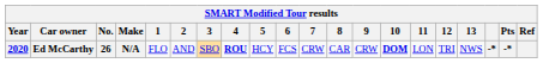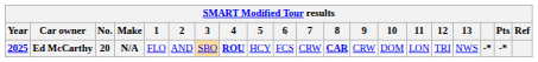 <table class="wikitable" style="text-align:center; font-size:75%">
 <tr>
 <th colspan=38><a href='#'>SMART Modified Tour</a> results</th>
 </tr>
 <tr>
 <th>Year</th>
 <th>Car owner</th>
 <th>No.</th>
 <th>Make</th>
 <th>1</th>
 <th>2</th>
 <th>3</th>
 <th>4</th>
 <th>5</th>
 <th>6</th>
 <th>7</th>
 <th>8</th>
 <th>9</th>
 <th>10</th>
 <th>11</th>
 <th>12</th>
 <th>13</th>
 <th></th>
 <th>Pts</th>
 <th>Ref</th>
 </tr>
 <tr>
-<th><a href='#'>2020</a></th>
+<th><a href='#'>2025</a></th>
 <th>Ed McCarthy</th>
-<th>26</th>
+<th>20</th>
 <th>N/A</th>
 <td><a href='#'>FLO</a></td>
 <td><a href='#'>AND</a></td>
 <td style="background:#FFDF9F;"><a href='#'>SBO</a><br></td>
 <td><strong><a href='#'>ROU</a></strong></td>
 <td><a href='#'>HCY</a></td>
 <td><a href='#'>FCS</a></td>
 <td><a href='#'>CRW</a></td>
-<td><a href='#'>CAR</a></td>
+<td><strong><a href='#'>CAR</a></strong></td>
 <td><a href='#'>CRW</a></td>
-<td><strong><a href='#'>DOM</a></strong></td>
+<td><a href='#'>DOM</a></td>
 <td><a href='#'>LON</a></td>
 <td><a href='#'>TRI</a></td>
 <td><a href='#'>NWS</a></td>
 <th>-*</th>
 <th>-*</th>
 <th></th>
 </tr>
 </table>
